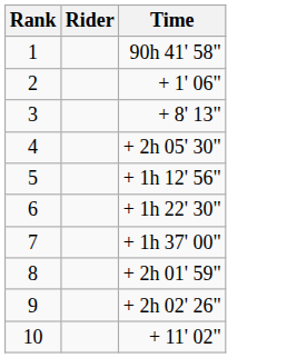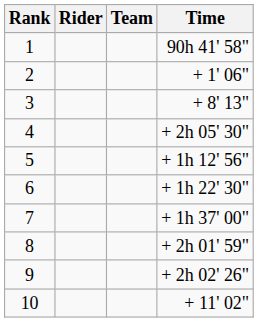 <table class="wikitable">
 <tr>
 <th scope="col">Rank</th>
 <th scope="col">Rider</th>
+<th scope="col">Team</th>
 <th scope="col">Time</th>
 </tr>
 <tr>
 <td style="text-align:center;">1</td>
 <td> </td>
+<td></td>
 <td align="right">90h 41' 58"</td>
 </tr>
 <tr>
 <td style="text-align:center;">2</td>
+<td></td>
 <td></td>
 <td align="right">+ 1' 06"</td>
 </tr>
 <tr>
 <td style="text-align:center;">3</td>
 <td></td>
+<td></td>
 <td align="right">+ 8' 13"</td>
 </tr>
 <tr>
 <td style="text-align:center;">4</td>
+<td></td>
 <td></td>
 <td align="right">+ 2h 05' 30"</td>
 </tr>
 <tr>
 <td style="text-align:center;">5</td>
 <td></td>
+<td></td>
 <td align="right">+ 1h 12' 56"</td>
 </tr>
 <tr>
 <td style="text-align:center;">6</td>
+<td></td>
 <td></td>
 <td align="right">+ 1h 22' 30"</td>
 </tr>
 <tr>
 <td style="text-align:center;">7</td>
 <td></td>
+<td></td>
 <td align="right">+ 1h 37' 00"</td>
 </tr>
 <tr>
 <td style="text-align:center;">8</td>
+<td></td>
 <td></td>
 <td align="right">+ 2h 01' 59"</td>
 </tr>
 <tr>
 <td style="text-align:center;">9</td>
 <td></td>
+<td></td>
 <td align="right">+ 2h 02' 26"</td>
 </tr>
 <tr>
 <td style="text-align:center;">10</td>
 <td></td>
+<td></td>
 <td align="right">+ 11' 02"</td>
 </tr>
 </table>
